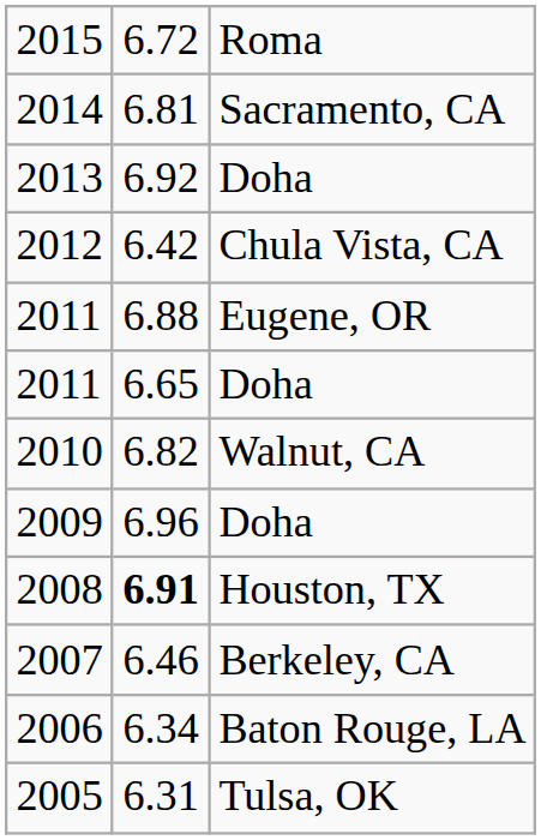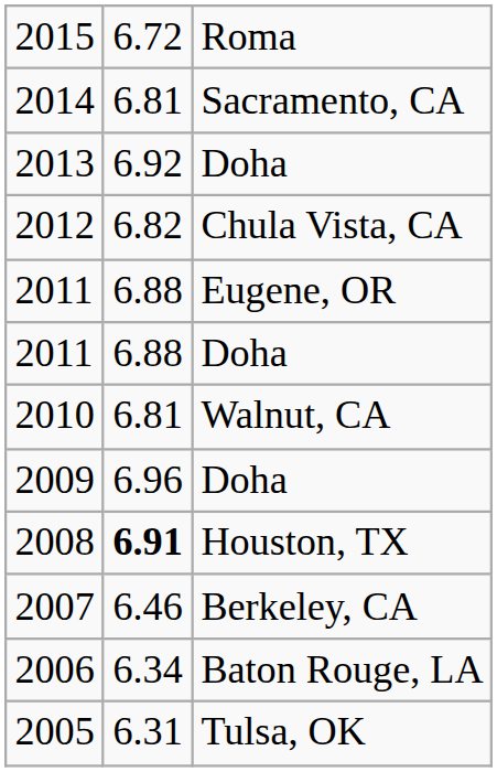 <table class="wikitable">
 <tr>
 <td>2015</td>
 <td>6.72</td>
 <td>Roma</td>
 </tr>
 <tr>
 <td>2014</td>
 <td>6.81</td>
 <td>Sacramento, CA</td>
 </tr>
 <tr>
 <td>2013</td>
 <td>6.92</td>
 <td>Doha</td>
 </tr>
 <tr>
 <td>2012</td>
-<td>6.42</td>
+<td>6.82</td>
 <td>Chula Vista, CA</td>
 </tr>
 <tr>
 <td>2011</td>
 <td>6.88</td>
 <td>Eugene, OR</td>
 </tr>
 <tr>
 <td>2011</td>
-<td>6.65</td>
+<td>6.88</td>
 <td>Doha</td>
 </tr>
 <tr>
 <td>2010</td>
-<td>6.82</td>
+<td>6.81</td>
 <td>Walnut, CA</td>
 </tr>
 <tr>
 <td>2009</td>
 <td>6.96</td>
 <td>Doha</td>
 </tr>
 <tr>
 <td>2008</td>
 <td><strong>6.91</strong></td>
 <td>Houston, TX</td>
 </tr>
 <tr>
 <td>2007</td>
 <td>6.46</td>
 <td>Berkeley, CA</td>
 </tr>
 <tr>
 <td>2006</td>
 <td>6.34</td>
 <td>Baton Rouge, LA</td>
 </tr>
 <tr>
 <td>2005</td>
 <td>6.31</td>
 <td>Tulsa, OK</td>
 </tr>
 </table>
